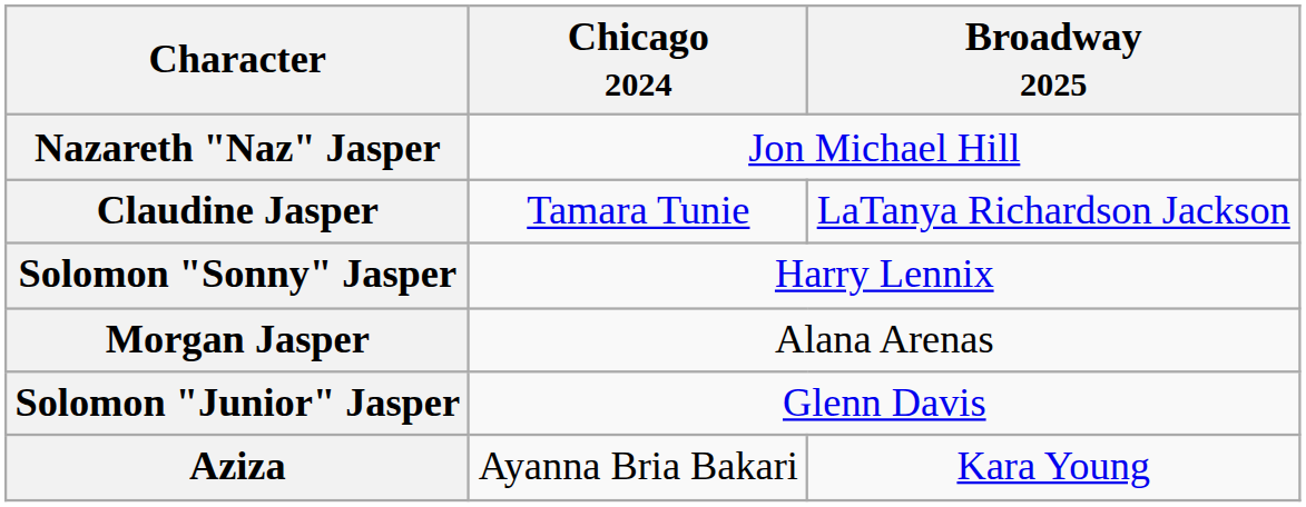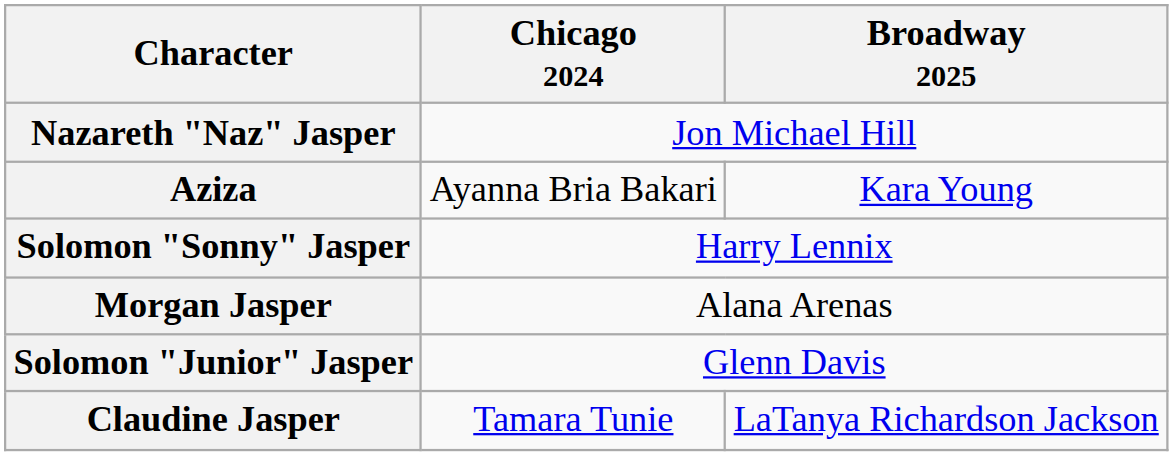 <table class="wikitable" text-align:center">
 <tr>
 <th rowspan="1" scope="col">Character</th>
 <th>Chicago<br><small>2024</small></th>
 <th>Broadway<br><small>2025</small></th>
 </tr>
 <tr>
 <th>Nazareth "Naz" Jasper</th>
 <td colspan="2" align="center"><a href='#'>Jon Michael Hill</a></td>
 </tr>
 <tr>
-<th>Claudine Jasper</th>
-<td align="center"><a href='#'>Tamara Tunie</a></td>
-<td align="center"><a href='#'>LaTanya Richardson Jackson</a></td>
+<th>Aziza</th>
+<td align="center">Ayanna Bria Bakari</td>
+<td align="center"><a href='#'>Kara Young</a></td>
 </tr>
 <tr>
 <th>Solomon "Sonny" Jasper</th>
 <td colspan="2" align="center"><a href='#'>Harry Lennix</a></td>
 </tr>
 <tr>
 <th>Morgan Jasper</th>
 <td colspan="2" align="center">Alana Arenas</td>
 </tr>
 <tr>
 <th>Solomon "Junior" Jasper</th>
 <td colspan="2" align="center"><a href='#'>Glenn Davis</a></td>
 </tr>
 <tr>
-<th>Aziza</th>
-<td align="center">Ayanna Bria Bakari</td>
-<td align="center"><a href='#'>Kara Young</a></td>
+<th>Claudine Jasper</th>
+<td align="center"><a href='#'>Tamara Tunie</a></td>
+<td align="center"><a href='#'>LaTanya Richardson Jackson</a></td>
 </tr>
 </table>
